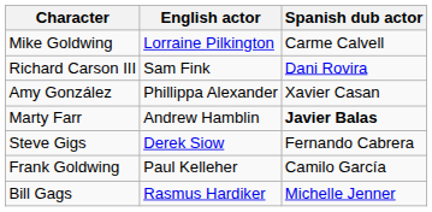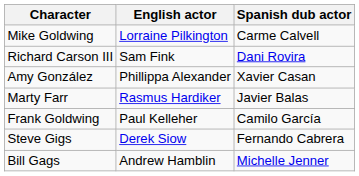 <table class="sortable wikitable">
 <tr>
 <th>Character</th>
 <th>English actor</th>
 <th>Spanish dub actor</th>
 </tr>
 <tr>
 <td>Mike Goldwing</td>
 <td><a href='#'>Lorraine Pilkington</a></td>
 <td>Carme Calvell</td>
 </tr>
 <tr>
 <td>Richard Carson III</td>
 <td>Sam Fink</td>
 <td><a href='#'>Dani Rovira</a></td>
 </tr>
 <tr>
 <td>Amy González</td>
 <td>Phillippa Alexander</td>
 <td>Xavier Casan</td>
 </tr>
 <tr>
 <td>Marty Farr</td>
-<td>Andrew Hamblin</td>
-<td><strong>Javier Balas</strong></td>
+<td><a href='#'>Rasmus Hardiker</a></td>
+<td>Javier Balas</td>
+</tr>
+<tr>
+<td>Frank Goldwing</td>
+<td>Paul Kelleher</td>
+<td>Camilo García</td>
 </tr>
 <tr>
 <td>Steve Gigs</td>
 <td><a href='#'>Derek Siow</a></td>
 <td>Fernando Cabrera</td>
 </tr>
 <tr>
-<td>Frank Goldwing</td>
-<td>Paul Kelleher</td>
-<td>Camilo García</td>
-</tr>
-<tr>
 <td>Bill Gags</td>
-<td><a href='#'>Rasmus Hardiker</a></td>
+<td>Andrew Hamblin</td>
 <td><a href='#'>Michelle Jenner</a></td>
 </tr>
 </table>
